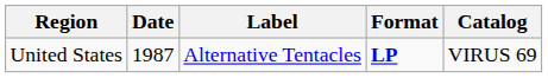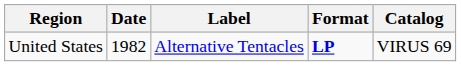 <table class="wikitable">
 <tr>
 <th>Region</th>
 <th>Date</th>
 <th>Label</th>
 <th>Format</th>
 <th>Catalog</th>
 </tr>
 <tr>
 <td>United States</td>
-<td>1987</td>
+<td>1982</td>
 <td><a href='#'>Alternative Tentacles</a></td>
 <td><strong><a href='#'>LP</a></strong></td>
 <td>VIRUS 69</td>
 </tr>
 </table>
